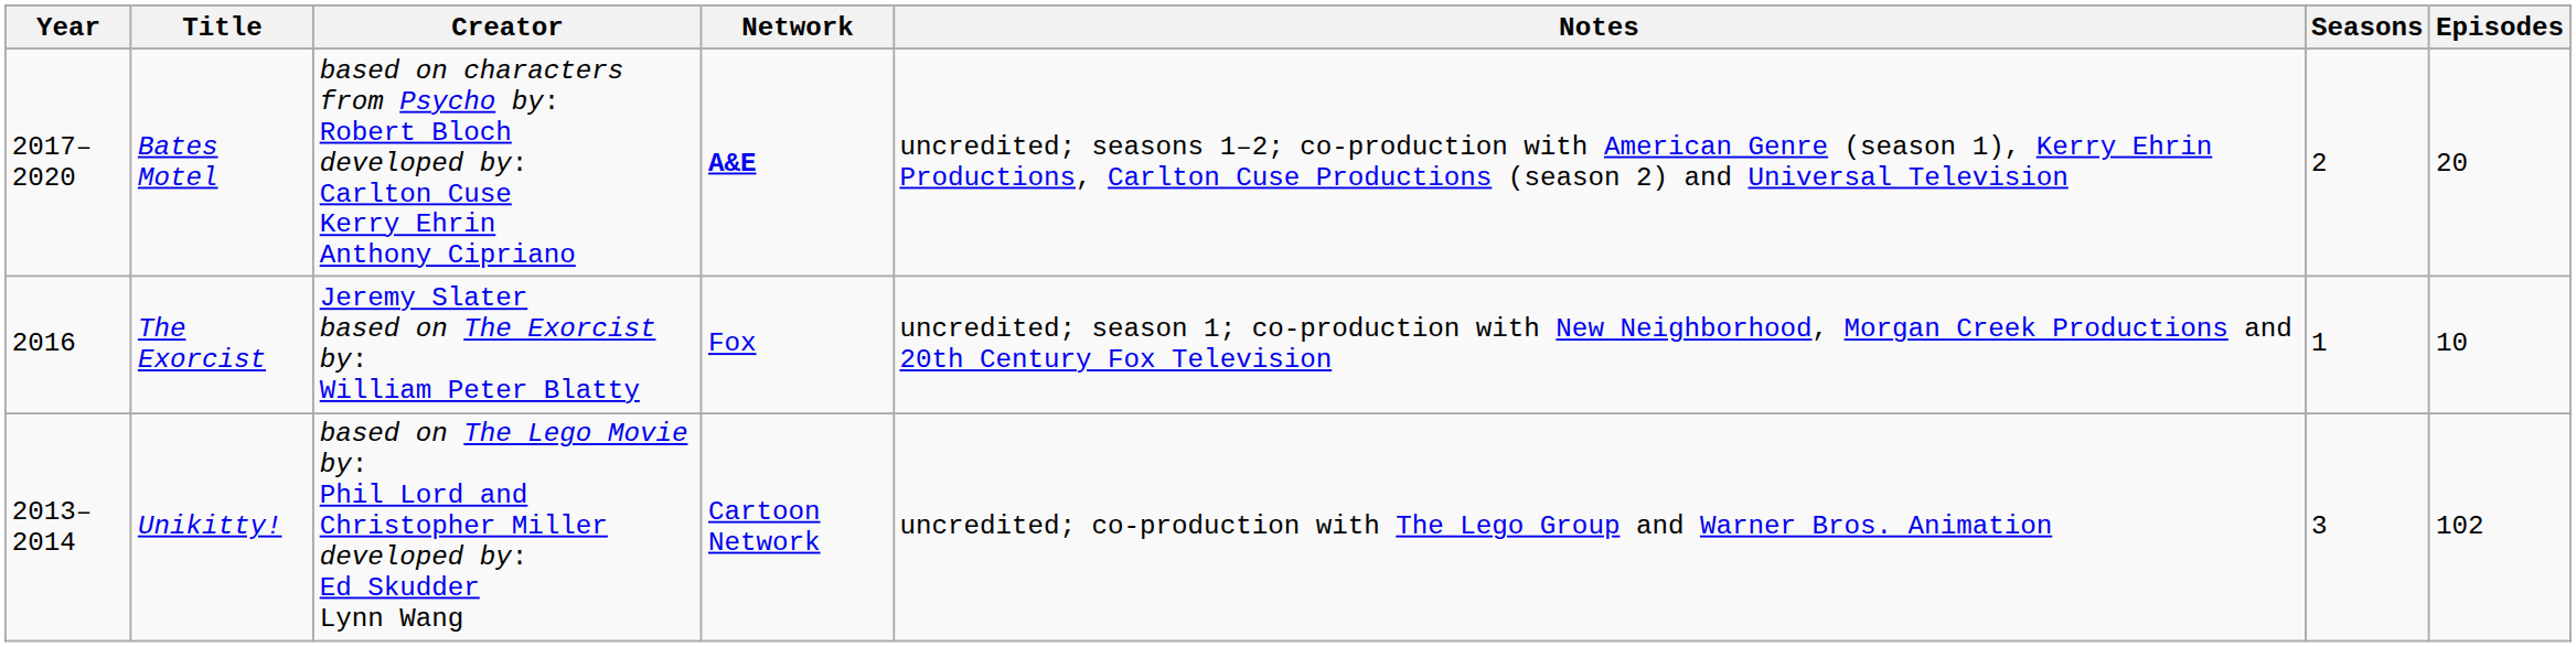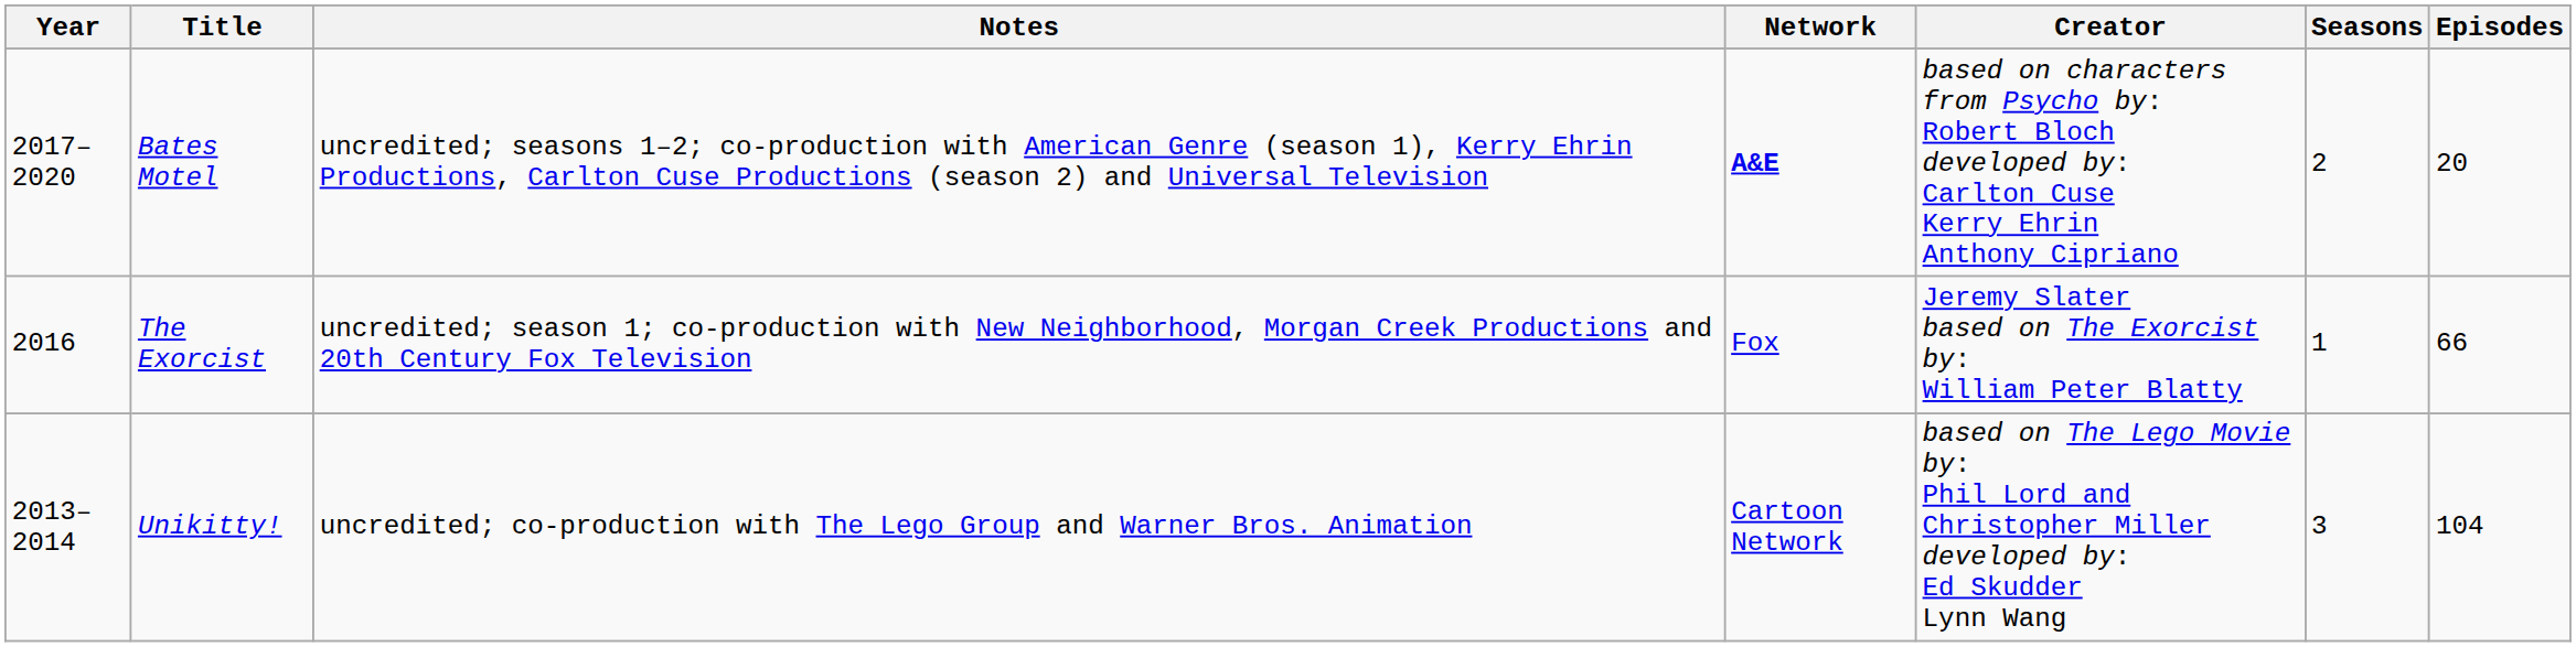 <table class="wikitable sortable">
 <tr>
 <th>Year</th>
 <th>Title</th>
+<th>Notes</th>
+<th>Network</th>
 <th>Creator</th>
-<th>Network</th>
-<th>Notes</th>
 <th>Seasons</th>
 <th>Episodes</th>
 </tr>
 <tr>
 <td>2017–2020</td>
 <td><em><a href='#'>Bates Motel</a></em></td>
+<td>uncredited; seasons 1–2; co-production with <a href='#'>American Genre</a> (season 1), <a href='#'>Kerry Ehrin Productions</a>, <a href='#'>Carlton Cuse Productions</a> (season 2) and <a href='#'>Universal Television</a></td>
+<td><strong><a href='#'>A&E</a></strong></td>
 <td><em>based on characters from <a href='#'>Psycho</a> by</em>:<br><a href='#'>Robert Bloch</a><br><em>developed by</em>:<br><a href='#'>Carlton Cuse</a><br><a href='#'>Kerry Ehrin</a><br><a href='#'>Anthony Cipriano</a></td>
-<td><strong><a href='#'>A&E</a></strong></td>
-<td>uncredited; seasons 1–2; co-production with <a href='#'>American Genre</a> (season 1), <a href='#'>Kerry Ehrin Productions</a>, <a href='#'>Carlton Cuse Productions</a> (season 2) and <a href='#'>Universal Television</a></td>
 <td>2</td>
 <td>20</td>
 </tr>
 <tr>
 <td>2016</td>
 <td><em><a href='#'>The Exorcist</a></em></td>
+<td>uncredited; season 1; co-production with <a href='#'>New Neighborhood</a>, <a href='#'>Morgan Creek Productions</a> and <a href='#'>20th Century Fox Television</a></td>
+<td><a href='#'>Fox</a></td>
 <td><a href='#'>Jeremy Slater</a><br><em>based on <a href='#'>The Exorcist</a> by</em>:<br><a href='#'>William Peter Blatty</a></td>
-<td><a href='#'>Fox</a></td>
-<td>uncredited; season 1; co-production with <a href='#'>New Neighborhood</a>, <a href='#'>Morgan Creek Productions</a> and <a href='#'>20th Century Fox Television</a></td>
 <td>1</td>
-<td>10</td>
+<td>66</td>
 </tr>
 <tr>
 <td>2013–2014</td>
 <td><em><a href='#'>Unikitty!</a></em></td>
+<td>uncredited; co-production with <a href='#'>The Lego Group</a> and <a href='#'>Warner Bros. Animation</a></td>
+<td><a href='#'>Cartoon Network</a></td>
 <td><em>based on <a href='#'>The Lego Movie</a> by</em>:<br><a href='#'>Phil Lord and Christopher Miller</a><br><em>developed by</em>:<br><a href='#'>Ed Skudder</a><br>Lynn Wang</td>
-<td><a href='#'>Cartoon Network</a></td>
-<td>uncredited; co-production with <a href='#'>The Lego Group</a> and <a href='#'>Warner Bros. Animation</a></td>
 <td>3</td>
-<td>102</td>
+<td>104</td>
 </tr>
 </table>
